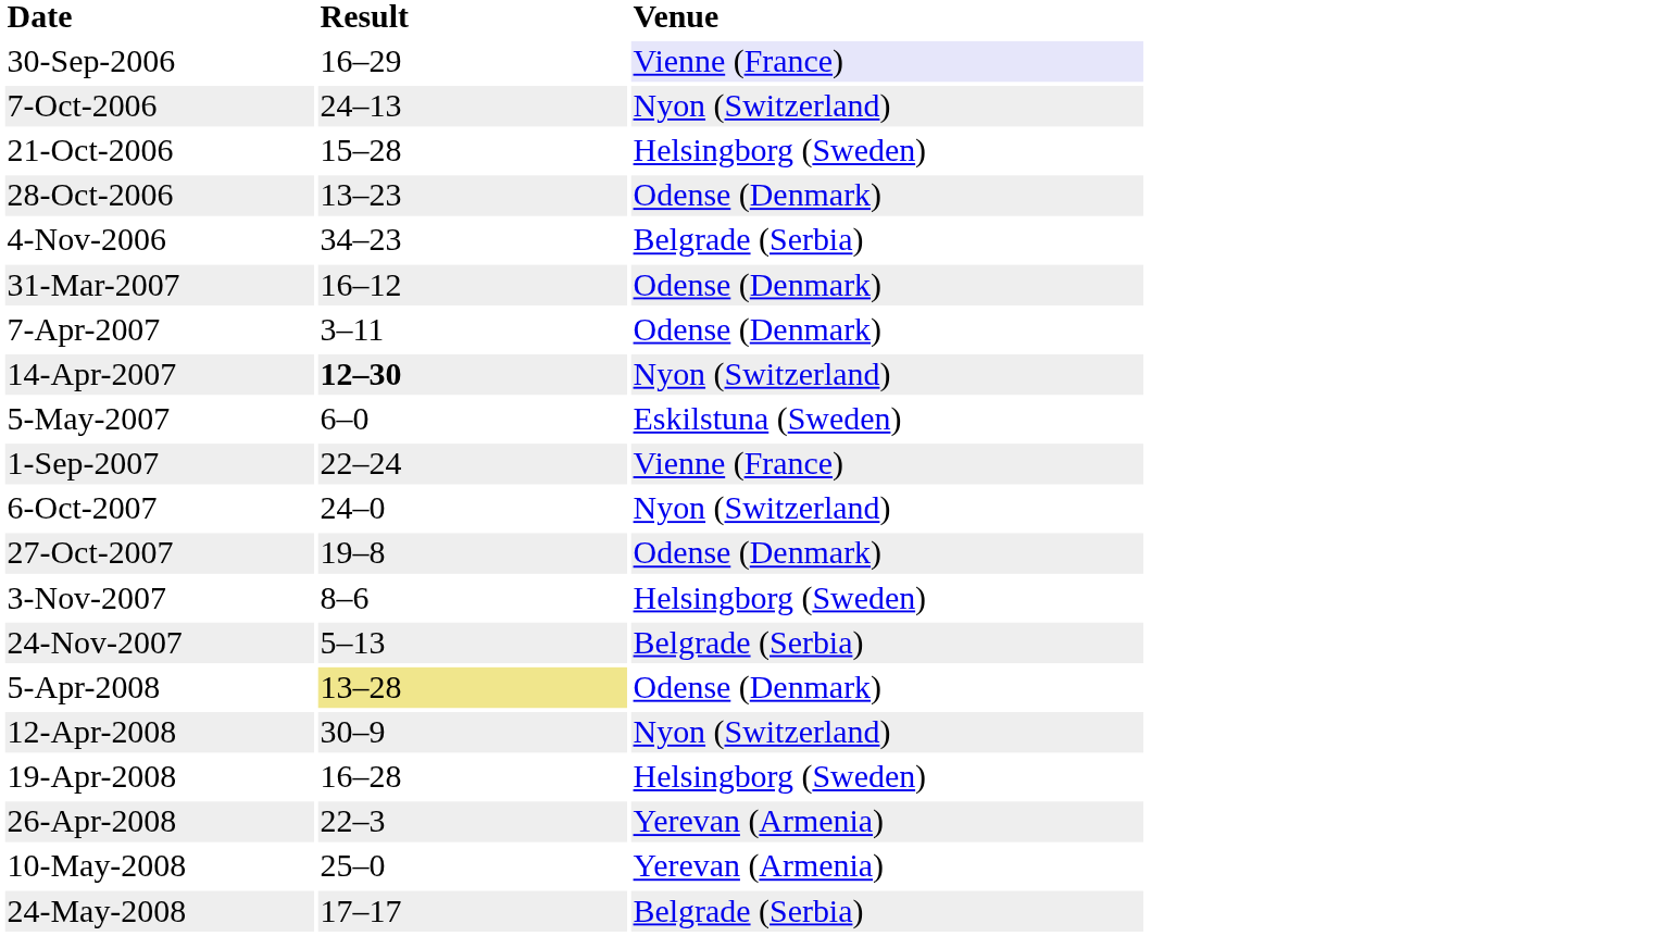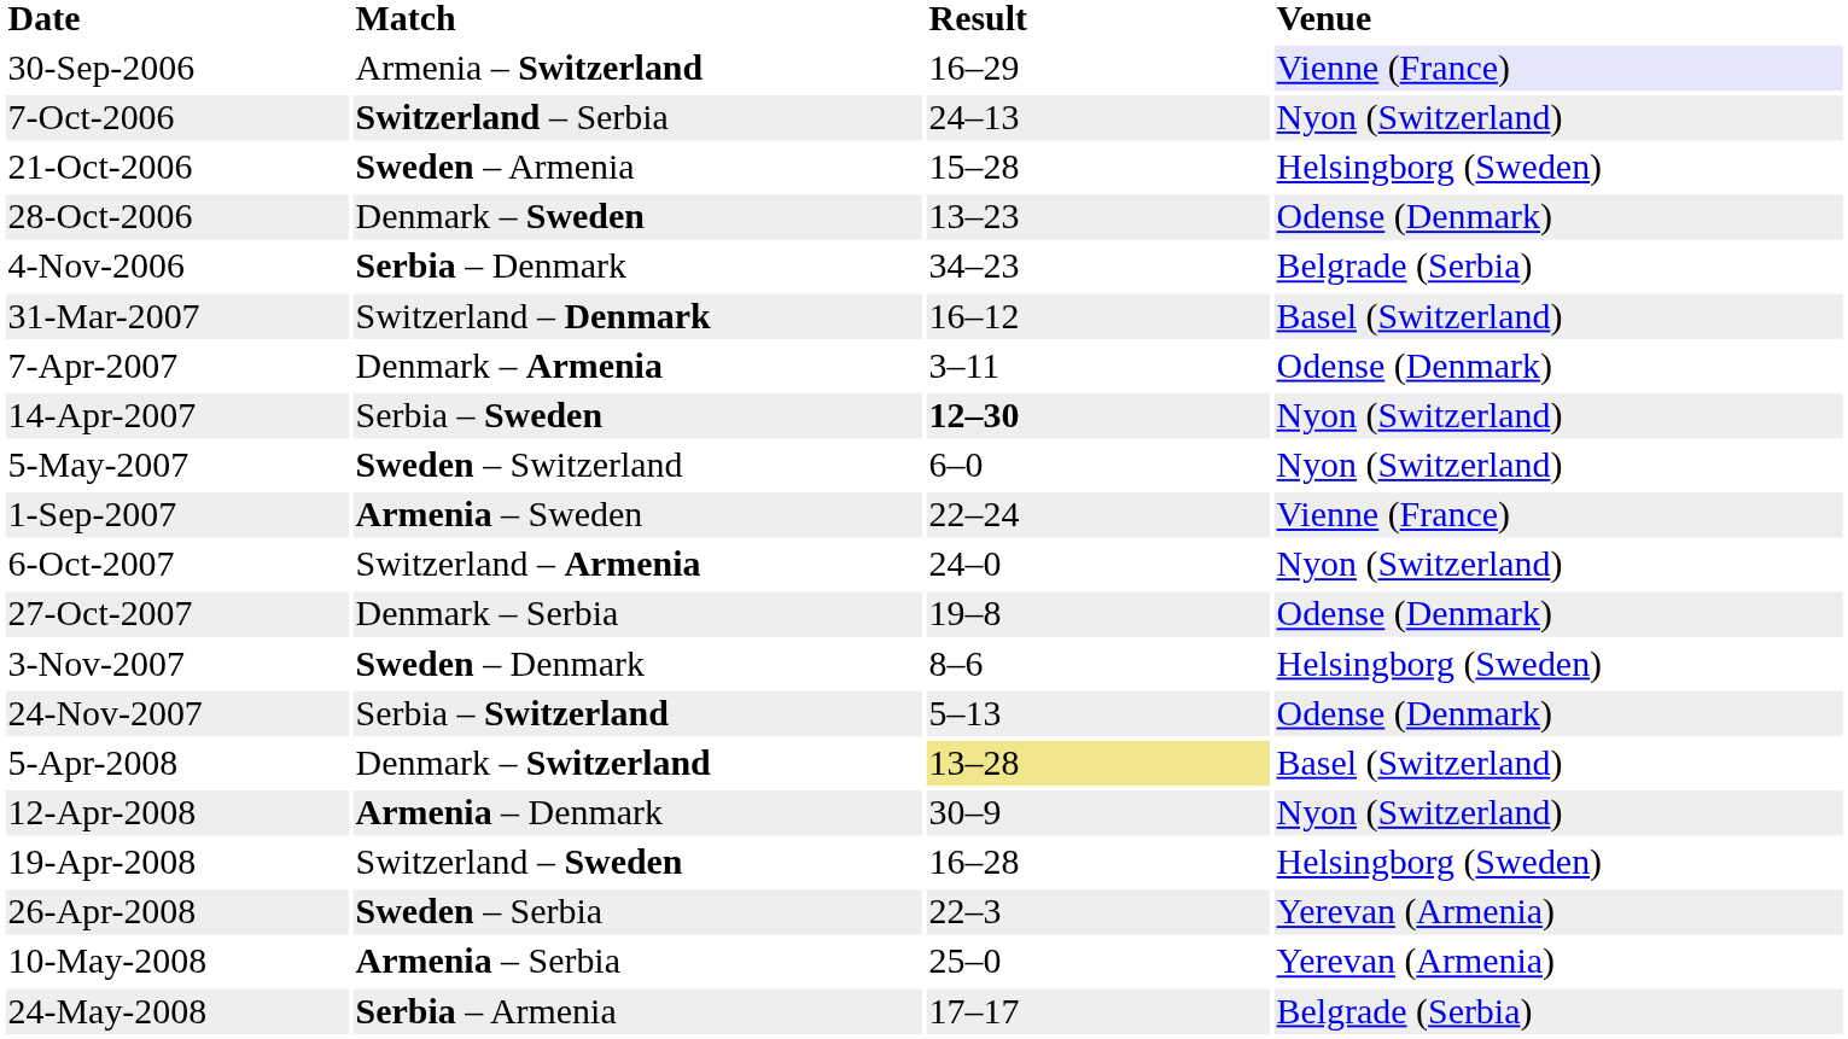 <table>
 <tr>
 <td width="150"><strong>Date</strong></td>
+<td width="250"><strong>Match</strong></td>
 <td width="150"><strong>Result</strong></td>
 <td width="250"><strong>Venue</strong></td>
 </tr>
 <tr>
 <td>30-Sep-2006</td>
+<td>Armenia – <strong>Switzerland</strong></td>
 <td>16–29</td>
 <td style="background: lavender;"><a href='#'>Vienne</a> (<a href='#'>France</a>)</td>
 </tr>
 <tr bgcolor=#eeeeee>
 <td>7-Oct-2006</td>
+<td><strong>Switzerland</strong> – Serbia</td>
 <td>24–13</td>
 <td><a href='#'>Nyon</a> (<a href='#'>Switzerland</a>)</td>
 </tr>
 <tr>
 <td>21-Oct-2006</td>
+<td><strong>Sweden</strong> – Armenia</td>
 <td>15–28</td>
 <td><a href='#'>Helsingborg</a> (<a href='#'>Sweden</a>)</td>
 </tr>
 <tr bgcolor=#eeeeee>
 <td>28-Oct-2006</td>
+<td>Denmark – <strong>Sweden</strong></td>
 <td>13–23</td>
 <td><a href='#'>Odense</a> (<a href='#'>Denmark</a>)</td>
 </tr>
 <tr>
 <td>4-Nov-2006</td>
+<td><strong>Serbia</strong> – Denmark</td>
 <td>34–23</td>
 <td><a href='#'>Belgrade</a> (<a href='#'>Serbia</a>)</td>
 </tr>
 <tr bgcolor=#eeeeee>
 <td>31-Mar-2007</td>
+<td>Switzerland – <strong>Denmark</strong></td>
 <td>16–12</td>
-<td><a href='#'>Odense</a> (<a href='#'>Denmark</a>)</td>
+<td><a href='#'>Basel</a> (<a href='#'>Switzerland</a>)</td>
 </tr>
 <tr>
 <td>7-Apr-2007</td>
+<td>Denmark – <strong>Armenia</strong></td>
 <td>3–11</td>
 <td><a href='#'>Odense</a> (<a href='#'>Denmark</a>)</td>
 </tr>
 <tr bgcolor=#eeeeee>
 <td>14-Apr-2007</td>
+<td>Serbia – <strong>Sweden</strong></td>
 <td><strong>12–30</strong></td>
 <td><a href='#'>Nyon</a> (<a href='#'>Switzerland</a>)</td>
 </tr>
 <tr>
 <td>5-May-2007</td>
+<td><strong>Sweden</strong> – Switzerland</td>
 <td>6–0</td>
-<td><a href='#'>Eskilstuna</a> (<a href='#'>Sweden</a>)</td>
+<td><a href='#'>Nyon</a> (<a href='#'>Switzerland</a>)</td>
 </tr>
 <tr bgcolor=#eeeeee>
 <td>1-Sep-2007</td>
+<td><strong>Armenia</strong> – Sweden</td>
 <td>22–24</td>
 <td><a href='#'>Vienne</a> (<a href='#'>France</a>)</td>
 </tr>
 <tr>
 <td>6-Oct-2007</td>
+<td>Switzerland – <strong>Armenia</strong></td>
 <td>24–0</td>
 <td><a href='#'>Nyon</a> (<a href='#'>Switzerland</a>)</td>
 </tr>
 <tr bgcolor=#eeeeee>
 <td>27-Oct-2007</td>
+<td>Denmark – Serbia</td>
 <td>19–8</td>
 <td><a href='#'>Odense</a> (<a href='#'>Denmark</a>)</td>
 </tr>
 <tr>
 <td>3-Nov-2007</td>
+<td><strong>Sweden</strong> – Denmark</td>
 <td>8–6</td>
 <td><a href='#'>Helsingborg</a> (<a href='#'>Sweden</a>)</td>
 </tr>
 <tr bgcolor=#eeeeee>
 <td>24-Nov-2007</td>
+<td>Serbia – <strong>Switzerland</strong></td>
 <td>5–13</td>
-<td><a href='#'>Belgrade</a> (<a href='#'>Serbia</a>)</td>
+<td><a href='#'>Odense</a> (<a href='#'>Denmark</a>)</td>
 </tr>
 <tr>
 <td>5-Apr-2008</td>
+<td>Denmark – <strong>Switzerland</strong></td>
 <td style="background: khaki;">13–28</td>
-<td><a href='#'>Odense</a> (<a href='#'>Denmark</a>)</td>
+<td><a href='#'>Basel</a> (<a href='#'>Switzerland</a>)</td>
 </tr>
 <tr bgcolor=#eeeeee>
 <td>12-Apr-2008</td>
+<td><strong>Armenia</strong> – Denmark</td>
 <td>30–9</td>
 <td><a href='#'>Nyon</a> (<a href='#'>Switzerland</a>)</td>
 </tr>
 <tr>
 <td>19-Apr-2008</td>
+<td>Switzerland – <strong>Sweden</strong></td>
 <td>16–28</td>
 <td><a href='#'>Helsingborg</a> (<a href='#'>Sweden</a>)</td>
 </tr>
 <tr bgcolor=#eeeeee>
 <td>26-Apr-2008</td>
+<td><strong>Sweden</strong> – Serbia</td>
 <td>22–3</td>
 <td><a href='#'>Yerevan</a> (<a href='#'>Armenia</a>)</td>
 </tr>
 <tr>
 <td>10-May-2008</td>
+<td><strong>Armenia</strong> – Serbia</td>
 <td>25–0</td>
 <td><a href='#'>Yerevan</a> (<a href='#'>Armenia</a>)</td>
 </tr>
 <tr bgcolor=#eeeeee>
 <td>24-May-2008</td>
+<td><strong>Serbia</strong> – Armenia</td>
 <td>17–17</td>
 <td><a href='#'>Belgrade</a> (<a href='#'>Serbia</a>)</td>
 </tr>
 </table>
